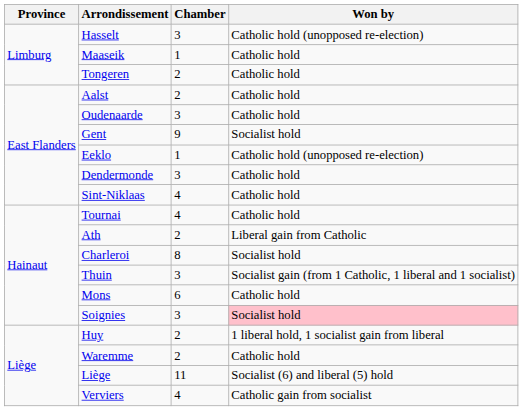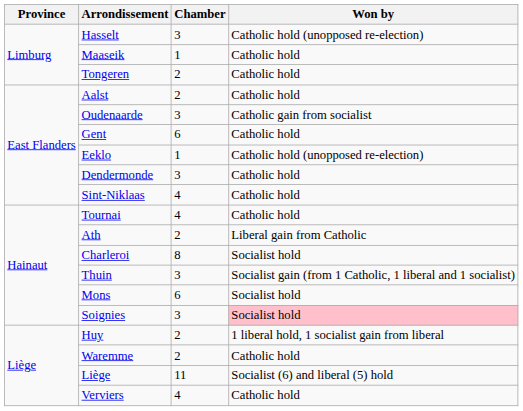 <table class="wikitable">
 <tr>
 <th>Province</th>
 <th>Arrondissement</th>
 <th>Chamber</th>
 <th>Won by</th>
 </tr>
 <tr>
 <td rowspan="3"><a href='#'>Limburg</a></td>
 <td><a href='#'>Hasselt</a></td>
 <td>3</td>
 <td>Catholic hold (unopposed re-election)</td>
 </tr>
 <tr>
 <td><a href='#'>Maaseik</a></td>
 <td>1</td>
 <td>Catholic hold</td>
 </tr>
 <tr>
 <td><a href='#'>Tongeren</a></td>
 <td>2</td>
 <td>Catholic hold</td>
 </tr>
 <tr>
 <td rowspan="6"><a href='#'>East Flanders</a></td>
 <td><a href='#'>Aalst</a></td>
 <td>2</td>
 <td>Catholic hold</td>
 </tr>
 <tr>
 <td><a href='#'>Oudenaarde</a></td>
 <td>3</td>
-<td>Catholic hold</td>
+<td>Catholic gain from socialist</td>
 </tr>
 <tr>
 <td><a href='#'>Gent</a></td>
-<td>9</td>
-<td>Socialist hold</td>
+<td>6</td>
+<td>Catholic hold</td>
 </tr>
 <tr>
 <td><a href='#'>Eeklo</a></td>
 <td>1</td>
 <td>Catholic hold (unopposed re-election)</td>
 </tr>
 <tr>
 <td><a href='#'>Dendermonde</a></td>
 <td>3</td>
 <td>Catholic hold</td>
 </tr>
 <tr>
 <td><a href='#'>Sint-Niklaas</a></td>
 <td>4</td>
 <td>Catholic hold</td>
 </tr>
 <tr>
 <td rowspan="6"><a href='#'>Hainaut</a></td>
 <td><a href='#'>Tournai</a></td>
 <td>4</td>
 <td>Catholic hold</td>
 </tr>
 <tr>
 <td><a href='#'>Ath</a></td>
 <td>2</td>
 <td>Liberal gain from Catholic</td>
 </tr>
 <tr>
 <td><a href='#'>Charleroi</a></td>
 <td>8</td>
 <td>Socialist hold</td>
 </tr>
 <tr>
 <td><a href='#'>Thuin</a></td>
 <td>3</td>
 <td>Socialist gain (from 1 Catholic, 1 liberal and 1 socialist)</td>
 </tr>
 <tr>
 <td><a href='#'>Mons</a></td>
 <td>6</td>
-<td>Catholic hold</td>
+<td>Socialist hold</td>
 </tr>
 <tr>
 <td><a href='#'>Soignies</a></td>
 <td>3</td>
 <td style="background: pink;">Socialist hold</td>
 </tr>
 <tr>
 <td rowspan="4"><a href='#'>Liège</a></td>
 <td><a href='#'>Huy</a></td>
 <td>2</td>
 <td>1 liberal hold, 1 socialist gain from liberal</td>
 </tr>
 <tr>
 <td><a href='#'>Waremme</a></td>
 <td>2</td>
 <td>Catholic hold</td>
 </tr>
 <tr>
 <td><a href='#'>Liège</a></td>
 <td>11</td>
 <td>Socialist (6) and liberal (5) hold</td>
 </tr>
 <tr>
 <td><a href='#'>Verviers</a></td>
 <td>4</td>
-<td>Catholic gain from socialist</td>
+<td>Catholic hold</td>
 </tr>
 </table>
